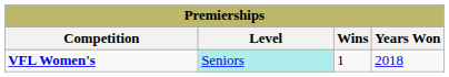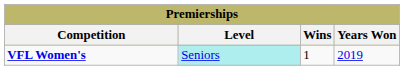 <table class="wikitable">
 <tr>
 <td colspan="4" style="background:#bdb76b;" align="center"><strong>Premierships</strong></td>
 </tr>
 <tr style="background:#bdb76b;">
 <th style="width: 210px;">Competition</th>
 <th style="width: 145px;">Level</th>
 <th>Wins</th>
 <th>Years Won</th>
 </tr>
 <tr>
 <td rowspan=3 scope="row" style="text-align: left"><strong><a href='#'>VFL Women's</a></strong></td>
 <td style="background: paleturquoise;"><a href='#'>Seniors</a></td>
 <td>1</td>
-<td><a href='#'>2018</a></td>
+<td><a href='#'>2019</a></td>
 </tr>
 </table>
